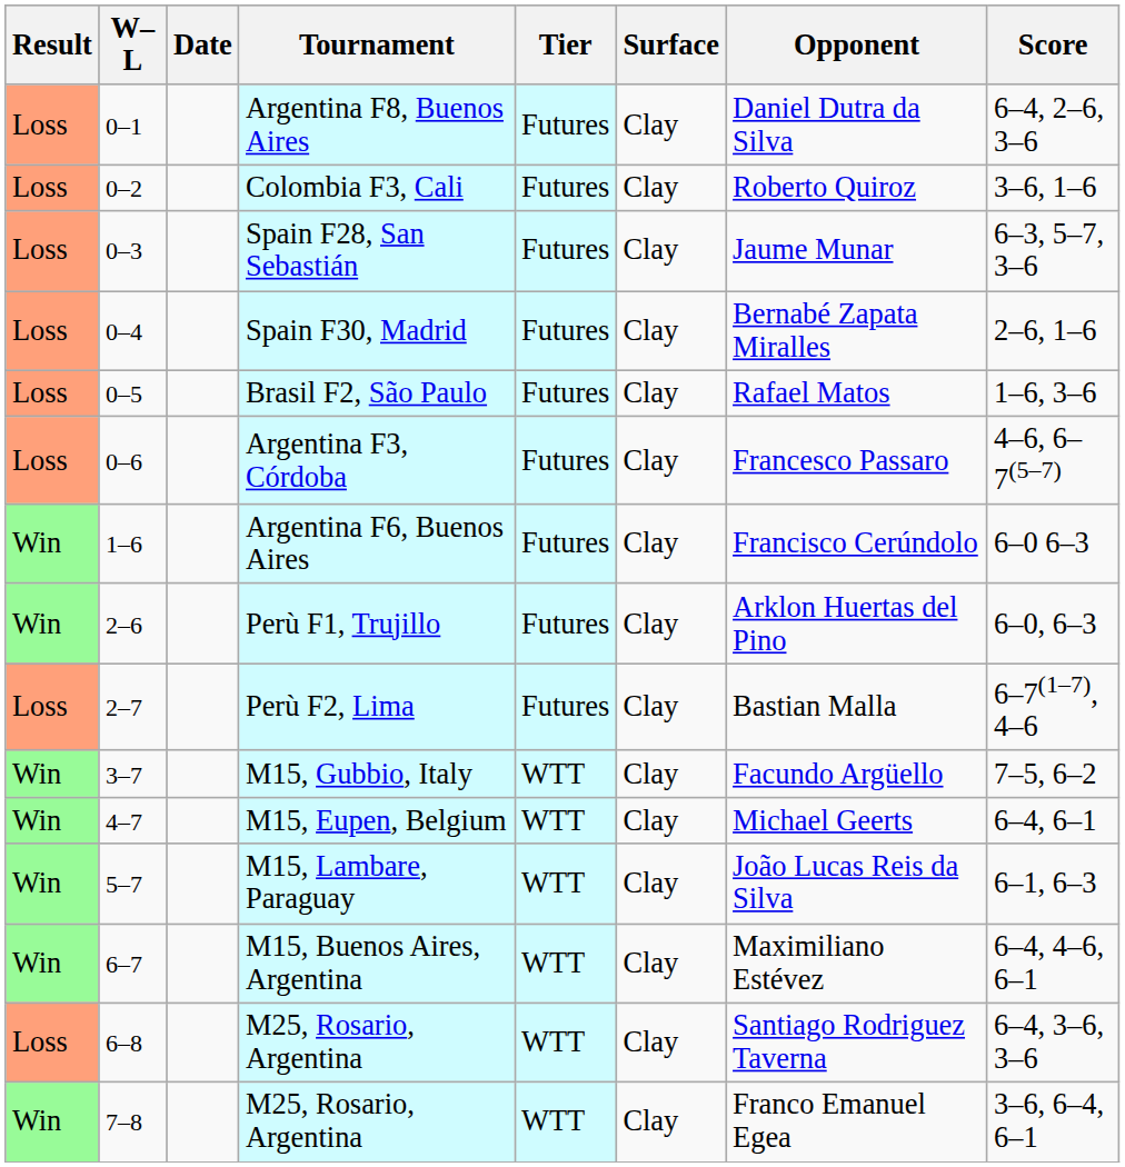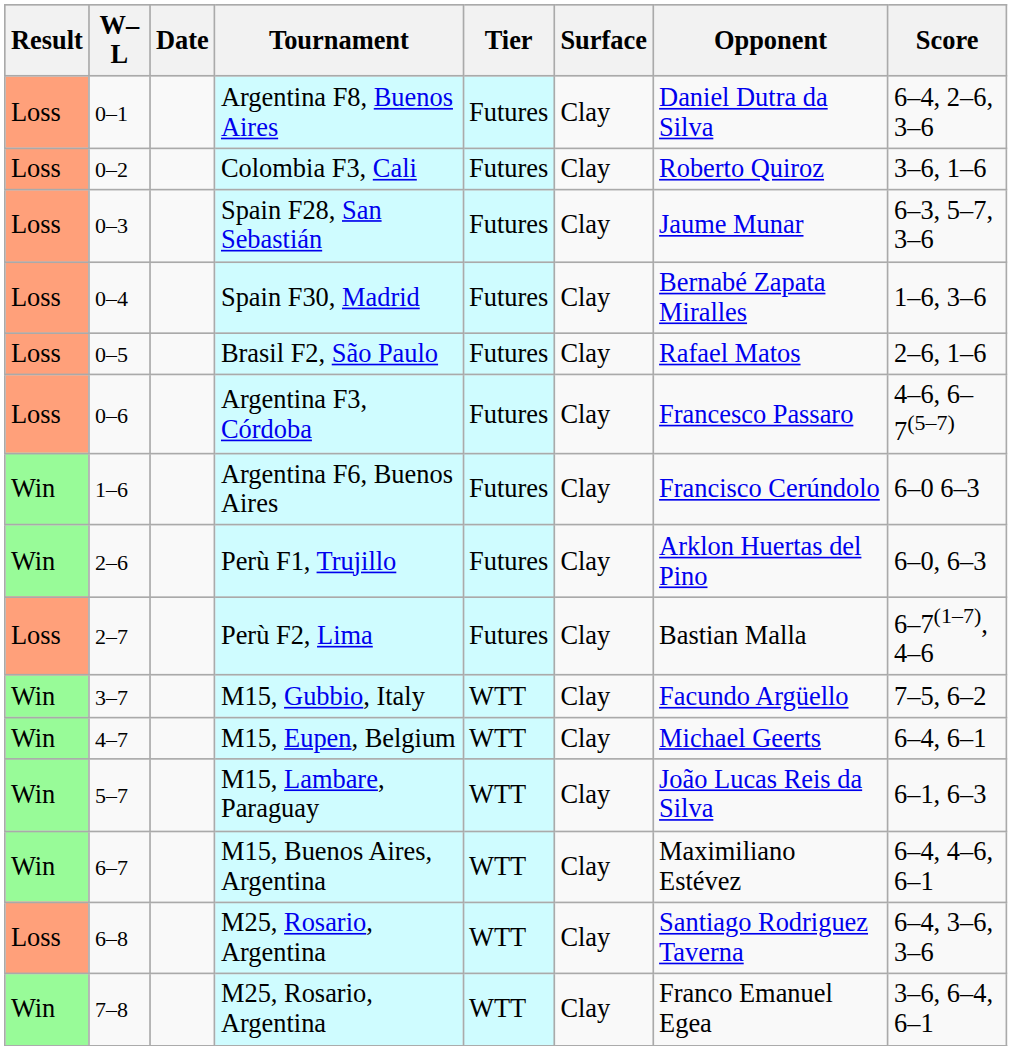 <table class="sortable wikitable">
 <tr>
 <th>Result</th>
 <th class="unsortable">W–L</th>
 <th>Date</th>
 <th>Tournament</th>
 <th>Tier</th>
 <th>Surface</th>
 <th>Opponent</th>
 <th class="unsortable">Score</th>
 </tr>
 <tr>
 <td bgcolor=FFA07A>Loss</td>
 <td><small>0–1</small></td>
 <td></td>
 <td style="background:#cffcff;">Argentina F8, <a href='#'>Buenos Aires</a></td>
 <td style="background:#cffcff;">Futures</td>
 <td>Clay</td>
 <td> <a href='#'>Daniel Dutra da Silva</a></td>
 <td>6–4, 2–6, 3–6</td>
 </tr>
 <tr>
 <td bgcolor=FFA07A>Loss</td>
 <td><small>0–2</small></td>
 <td></td>
 <td style="background:#cffcff;">Colombia F3, <a href='#'>Cali</a></td>
 <td style="background:#cffcff;">Futures</td>
 <td>Clay</td>
 <td> <a href='#'>Roberto Quiroz</a></td>
 <td>3–6, 1–6</td>
 </tr>
 <tr>
 <td bgcolor=FFA07A>Loss</td>
 <td><small>0–3</small></td>
 <td></td>
 <td style="background:#cffcff;">Spain F28, <a href='#'>San Sebastián</a></td>
 <td style="background:#cffcff;">Futures</td>
 <td>Clay</td>
 <td> <a href='#'>Jaume Munar</a></td>
 <td>6–3, 5–7, 3–6</td>
 </tr>
 <tr>
 <td bgcolor=FFA07A>Loss</td>
 <td><small>0–4</small></td>
 <td></td>
 <td style="background:#cffcff;">Spain F30, <a href='#'>Madrid</a></td>
 <td style="background:#cffcff;">Futures</td>
 <td>Clay</td>
 <td> <a href='#'>Bernabé Zapata Miralles</a></td>
-<td>2–6, 1–6</td>
+<td>1–6, 3–6</td>
 </tr>
 <tr>
 <td bgcolor=FFA07A>Loss</td>
 <td><small>0–5</small></td>
 <td></td>
 <td style="background:#cffcff;">Brasil F2, <a href='#'>São Paulo</a></td>
 <td style="background:#cffcff;">Futures</td>
 <td>Clay</td>
 <td> <a href='#'>Rafael Matos</a></td>
-<td>1–6, 3–6</td>
+<td>2–6, 1–6</td>
 </tr>
 <tr>
 <td bgcolor=FFA07A>Loss</td>
 <td><small>0–6</small></td>
 <td></td>
 <td style="background:#cffcff;">Argentina F3, <a href='#'>Córdoba</a></td>
 <td style="background:#cffcff;">Futures</td>
 <td>Clay</td>
 <td> <a href='#'>Francesco Passaro</a></td>
 <td>4–6, 6–7<sup>(5–7)</sup></td>
 </tr>
 <tr>
 <td bgcolor=98FB98>Win</td>
 <td><small>1–6</small></td>
 <td></td>
 <td style="background:#cffcff;">Argentina F6, Buenos Aires</td>
 <td style="background:#cffcff;">Futures</td>
 <td>Clay</td>
 <td> <a href='#'>Francisco Cerúndolo</a></td>
 <td>6–0 6–3</td>
 </tr>
 <tr>
 <td bgcolor=98FB98>Win</td>
 <td><small>2–6</small></td>
 <td></td>
 <td style="background:#cffcff;">Perù F1, <a href='#'>Trujillo</a></td>
 <td style="background:#cffcff;">Futures</td>
 <td>Clay</td>
 <td> <a href='#'>Arklon Huertas del Pino</a></td>
 <td>6–0, 6–3</td>
 </tr>
 <tr>
 <td bgcolor=FFA07A>Loss</td>
 <td><small>2–7</small></td>
 <td></td>
 <td style="background:#cffcff;">Perù F2, <a href='#'>Lima</a></td>
 <td style="background:#cffcff;">Futures</td>
 <td>Clay</td>
 <td> Bastian Malla</td>
 <td>6–7<sup>(1–7)</sup>, 4–6</td>
 </tr>
 <tr>
 <td bgcolor=98FB98>Win</td>
 <td><small>3–7</small></td>
 <td></td>
 <td style="background:#cffcff;">M15, <a href='#'>Gubbio</a>, Italy</td>
 <td style="background:#cffcff;">WTT</td>
 <td>Clay</td>
 <td> <a href='#'>Facundo Argüello</a></td>
 <td>7–5, 6–2</td>
 </tr>
 <tr>
 <td bgcolor=98FB98>Win</td>
 <td><small>4–7</small></td>
 <td></td>
 <td style="background:#cffcff;">M15, <a href='#'>Eupen</a>, Belgium</td>
 <td style="background:#cffcff;">WTT</td>
 <td>Clay</td>
 <td> <a href='#'>Michael Geerts</a></td>
 <td>6–4, 6–1</td>
 </tr>
 <tr>
 <td bgcolor=98FB98>Win</td>
 <td><small>5–7</small></td>
 <td></td>
 <td style="background:#cffcff;">M15, <a href='#'>Lambare</a>, Paraguay</td>
 <td style="background:#cffcff;">WTT</td>
 <td>Clay</td>
 <td> <a href='#'>João Lucas Reis da Silva</a></td>
 <td>6–1, 6–3</td>
 </tr>
 <tr>
 <td bgcolor=98FB98>Win</td>
 <td><small>6–7</small></td>
 <td></td>
 <td style="background:#cffcff;">M15, Buenos Aires, Argentina</td>
 <td style="background:#cffcff;">WTT</td>
 <td>Clay</td>
 <td> Maximiliano Estévez</td>
 <td>6–4, 4–6, 6–1</td>
 </tr>
 <tr>
 <td bgcolor=FFA07A>Loss</td>
 <td><small>6–8</small></td>
 <td></td>
 <td style="background:#cffcff;">M25, <a href='#'>Rosario</a>, Argentina</td>
 <td style="background:#cffcff;">WTT</td>
 <td>Clay</td>
 <td> <a href='#'>Santiago Rodriguez Taverna</a></td>
 <td>6–4, 3–6, 3–6</td>
 </tr>
 <tr>
 <td bgcolor=98FB98>Win</td>
 <td><small>7–8</small></td>
 <td></td>
 <td style="background:#cffcff;">M25, Rosario, Argentina</td>
 <td style="background:#cffcff;">WTT</td>
 <td>Clay</td>
 <td> Franco Emanuel Egea</td>
 <td>3–6, 6–4, 6–1</td>
 </tr>
 <tr>
 </tr>
 </table>
